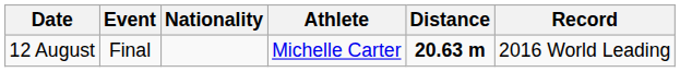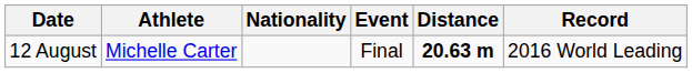 <table class=wikitable style=text-align:center>
 <tr>
 <th>Date</th>
+<th>Athlete</th>
+<th>Nationality</th>
 <th>Event</th>
-<th>Nationality</th>
-<th>Athlete</th>
 <th>Distance</th>
 <th>Record</th>
 </tr>
 <tr>
 <td>12 August</td>
+<td align=left><a href='#'>Michelle Carter</a></td>
+<td align=left></td>
 <td>Final</td>
-<td align=left></td>
-<td align=left><a href='#'>Michelle Carter</a></td>
 <td><strong>20.63 m</strong></td>
 <td>2016 World Leading</td>
 </tr>
 </table>
